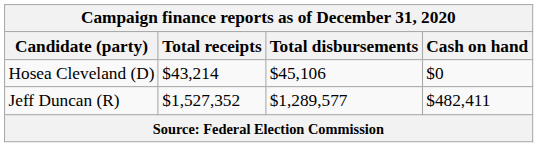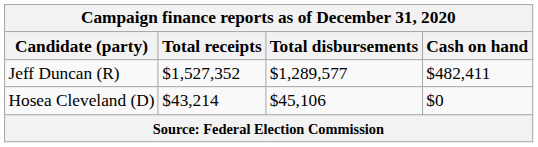 <table class="wikitable sortable">
 <tr>
 <th colspan=4>Campaign finance reports as of December 31, 2020</th>
 </tr>
 <tr style="text-align:center;">
 <th>Candidate (party)</th>
 <th>Total receipts</th>
 <th>Total disbursements</th>
 <th>Cash on hand</th>
 </tr>
 <tr>
+<td>Jeff Duncan (R)</td>
+<td>$1,527,352</td>
+<td>$1,289,577</td>
+<td>$482,411</td>
+</tr>
+<tr>
 <td>Hosea Cleveland (D)</td>
 <td>$43,214</td>
 <td>$45,106</td>
 <td>$0</td>
 </tr>
 <tr>
-<td>Jeff Duncan (R)</td>
-<td>$1,527,352</td>
-<td>$1,289,577</td>
-<td>$482,411</td>
-</tr>
-<tr>
 <th colspan="4"><small>Source: Federal Election Commission</small></th>
 </tr>
 </table>
